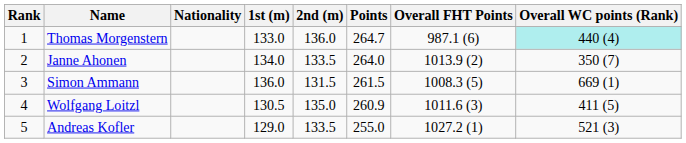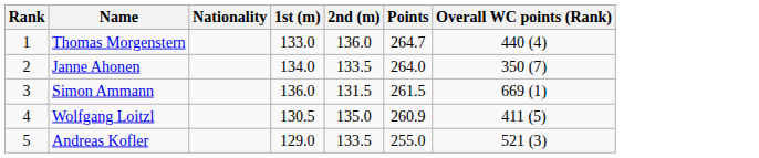 <table class="wikitable">
 <tr>
 <th align=Center>Rank</th>
 <th>Name</th>
 <th>Nationality</th>
 <th align=Center>1st (m)</th>
 <th>2nd (m)</th>
 <th>Points</th>
-<th>Overall FHT Points</th>
 <th>Overall WC points (Rank)</th>
 </tr>
 <tr>
 <td align=center>1</td>
 <td align=left><a href='#'>Thomas Morgenstern</a></td>
 <td align=left></td>
 <td align=center>133.0</td>
 <td align=center>136.0</td>
 <td align=center>264.7</td>
-<td align=center>987.1 (6)</td>
-<td align=center style="background: paleturquoise;">440 (4)</td>
+<td align=center>440 (4)</td>
 </tr>
 <tr>
 <td align=center>2</td>
 <td align=left><a href='#'>Janne Ahonen</a></td>
 <td align=left></td>
 <td align=center>134.0</td>
 <td align=center>133.5</td>
 <td align=center>264.0</td>
-<td align=center>1013.9 (2)</td>
 <td align=center>350 (7)</td>
 </tr>
 <tr>
 <td align=center>3</td>
 <td align=left><a href='#'>Simon Ammann</a></td>
 <td align=left></td>
 <td align=center>136.0</td>
 <td align=center>131.5</td>
 <td align=center>261.5</td>
-<td align=center>1008.3 (5)</td>
 <td align=center>669 (1)</td>
 </tr>
 <tr>
 <td align=center>4</td>
 <td align=left><a href='#'>Wolfgang Loitzl</a></td>
 <td align=left></td>
 <td align=center>130.5</td>
 <td align=center>135.0</td>
 <td align=center>260.9</td>
-<td align=center>1011.6 (3)</td>
 <td align=center>411 (5)</td>
 </tr>
 <tr>
 <td align=center>5</td>
 <td align=left><a href='#'>Andreas Kofler</a></td>
 <td align=left></td>
 <td align=center>129.0</td>
 <td align=center>133.5</td>
 <td align=center>255.0</td>
-<td align=center>1027.2 (1)</td>
 <td align=center>521 (3)</td>
 </tr>
 </table>
